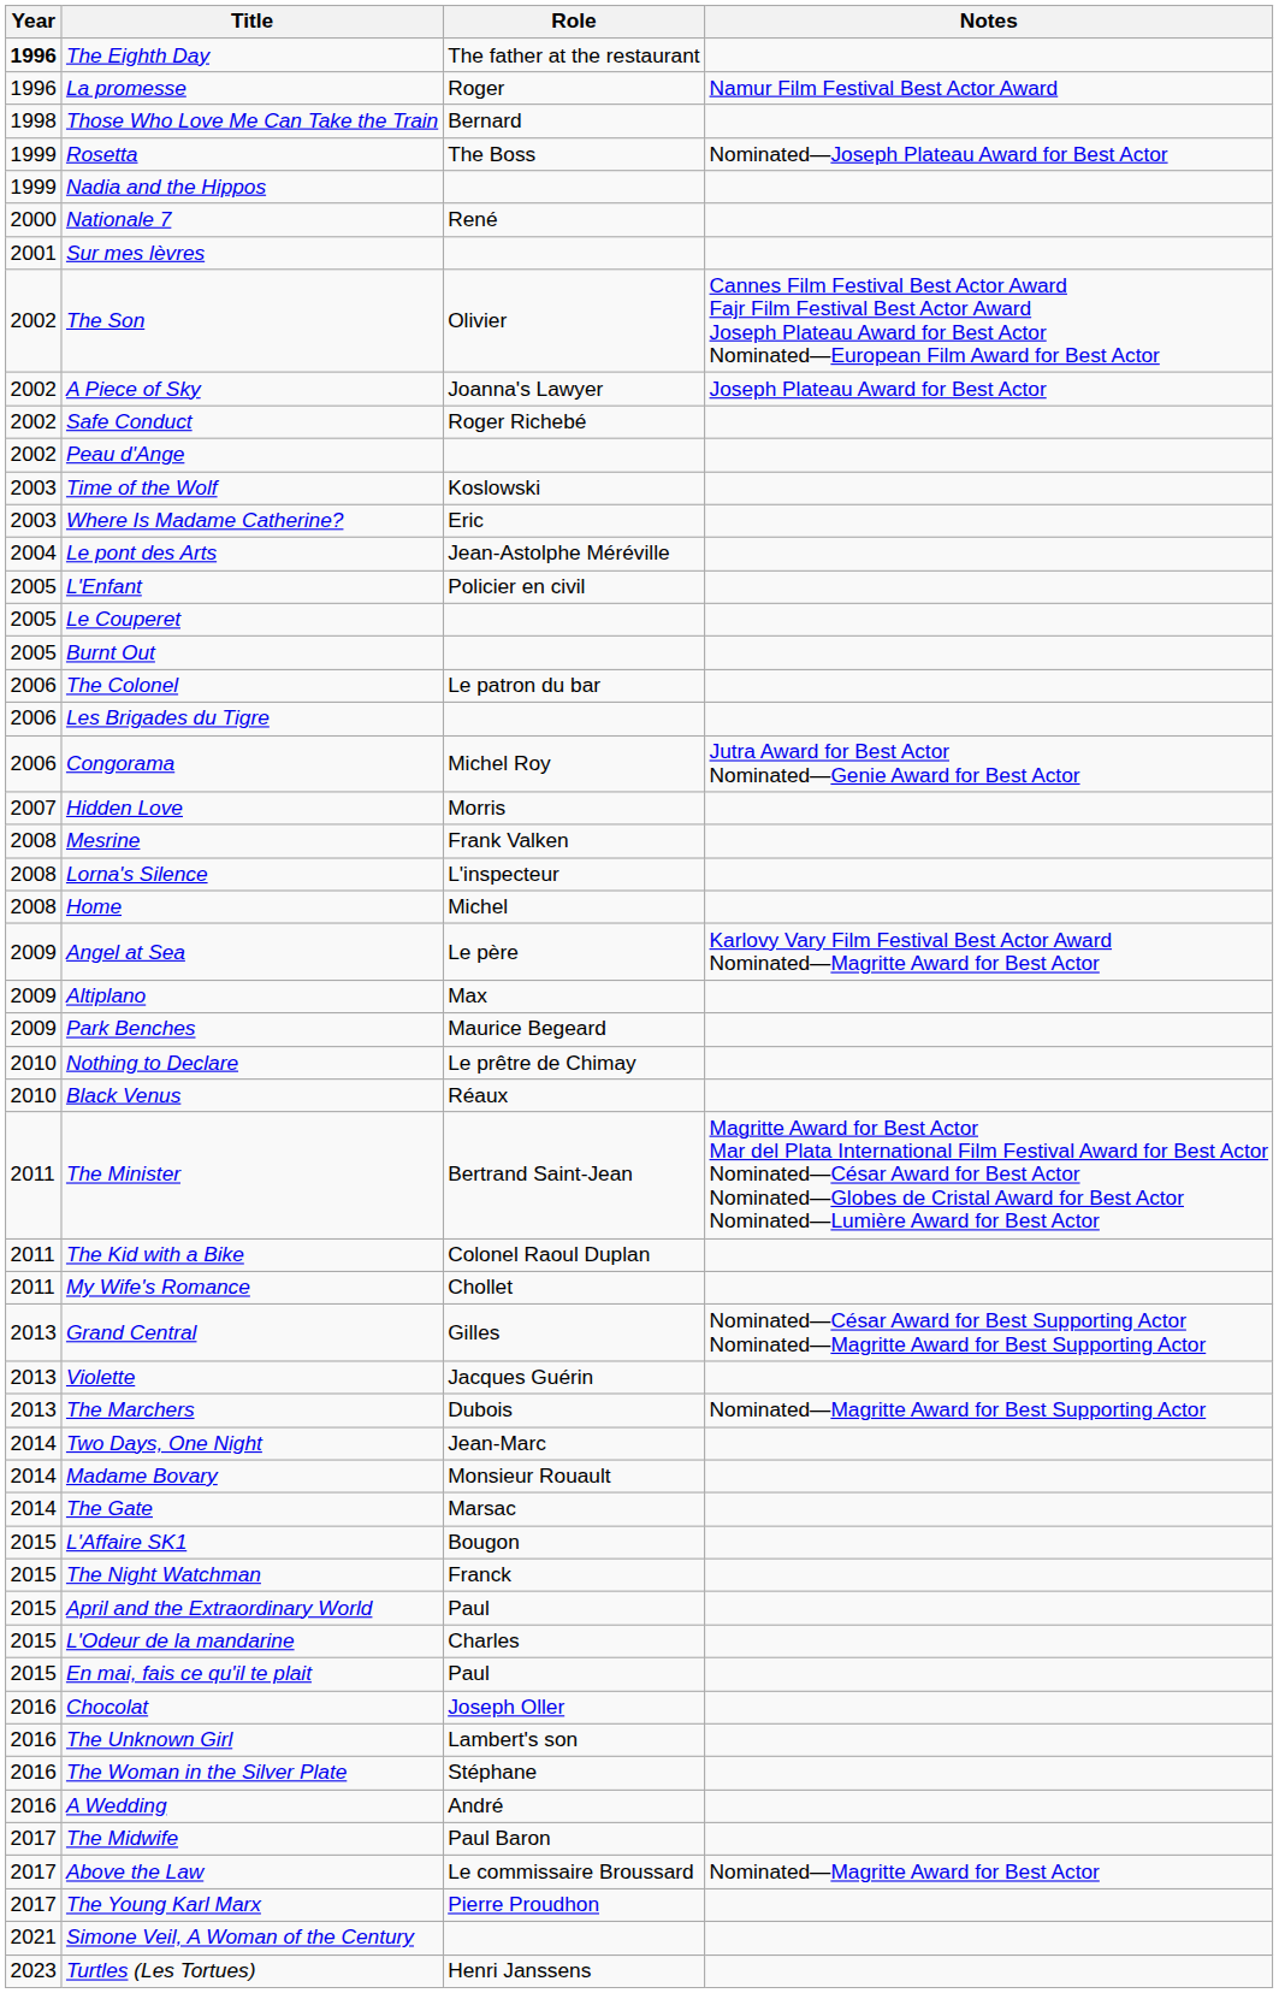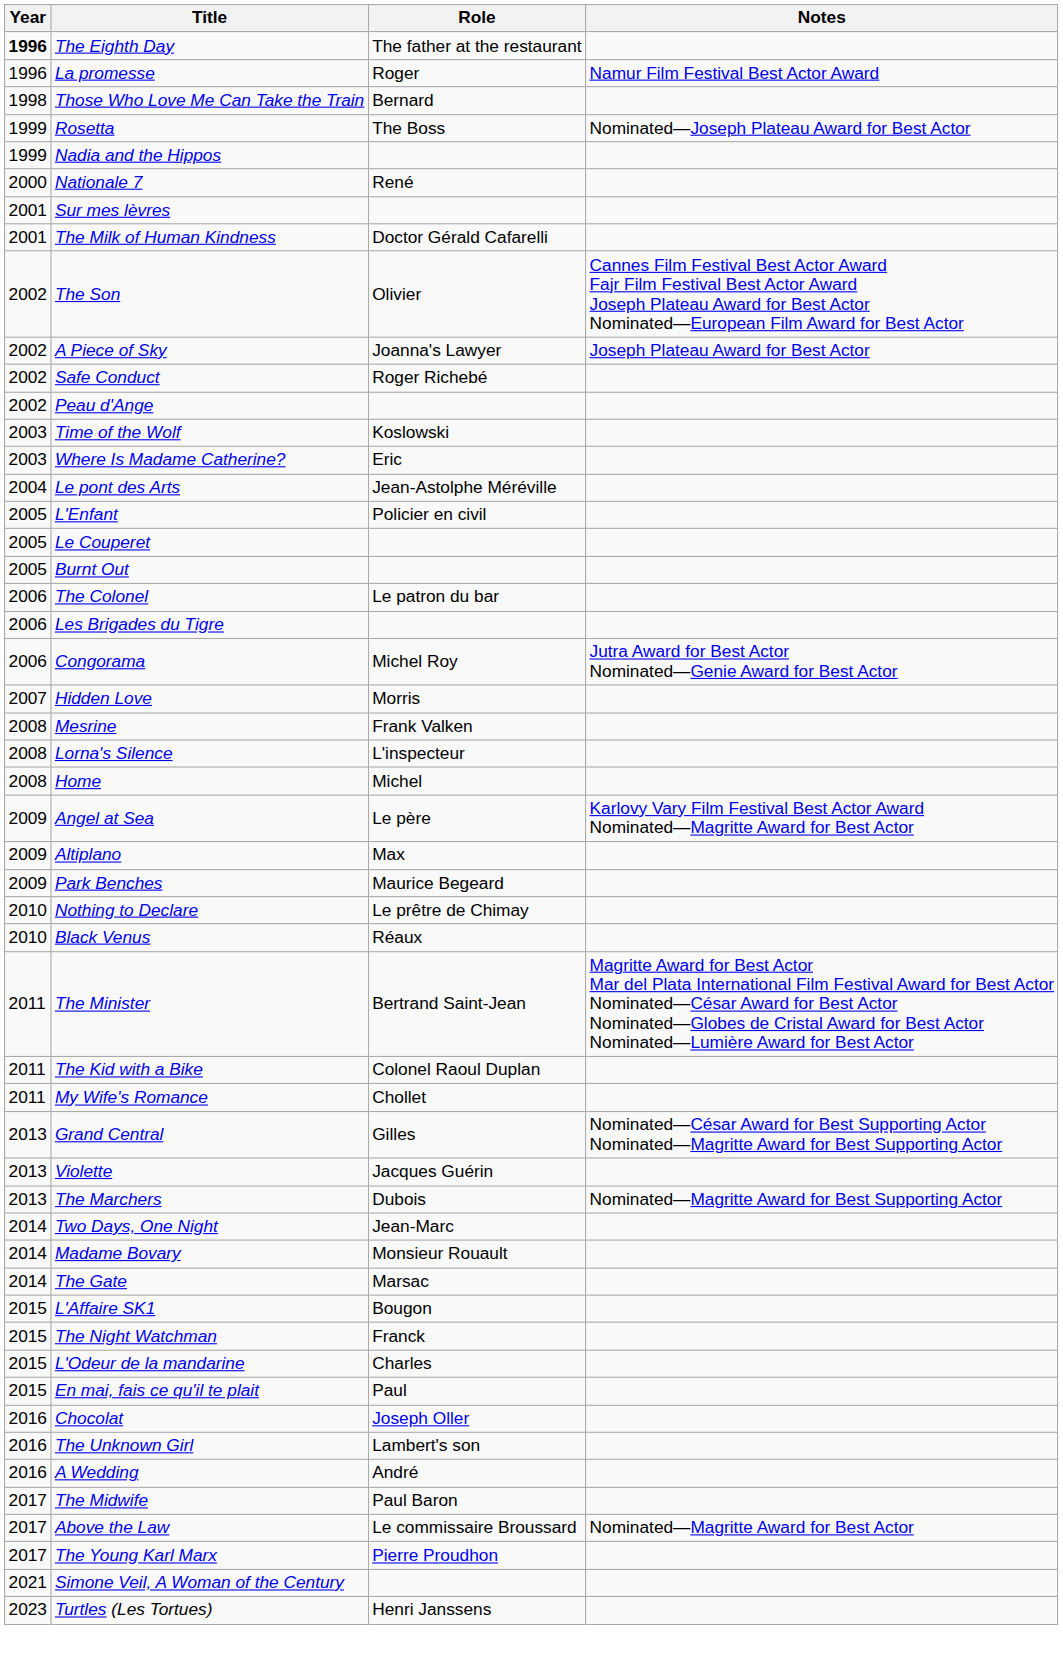 <table class="wikitable sortable">
 <tr>
 <th>Year</th>
 <th>Title</th>
 <th>Role</th>
 <th class="unsortable">Notes</th>
 </tr>
 <tr>
 <td><strong>1996</strong></td>
 <td><em><a href='#'>The Eighth Day</a></em></td>
 <td>The father at the restaurant</td>
 <td></td>
 </tr>
 <tr>
 <td>1996</td>
 <td><em><a href='#'>La promesse</a></em></td>
 <td>Roger</td>
 <td><a href='#'>Namur Film Festival Best Actor Award</a></td>
 </tr>
 <tr>
 <td>1998</td>
 <td><em><a href='#'>Those Who Love Me Can Take the Train</a></em></td>
 <td>Bernard</td>
 <td></td>
 </tr>
 <tr>
 <td>1999</td>
 <td><em><a href='#'>Rosetta</a></em></td>
 <td>The Boss</td>
 <td>Nominated—<a href='#'>Joseph Plateau Award for Best Actor</a></td>
 </tr>
 <tr>
 <td>1999</td>
 <td><em><a href='#'>Nadia and the Hippos</a></em></td>
 <td></td>
 <td></td>
 </tr>
 <tr>
 <td>2000</td>
 <td><em><a href='#'>Nationale 7</a></em></td>
 <td>René</td>
 <td></td>
 </tr>
 <tr>
 <td>2001</td>
 <td><em><a href='#'>Sur mes lèvres</a></em></td>
 <td></td>
+<td></td>
+</tr>
+<tr>
+<td>2001</td>
+<td><em><a href='#'>The Milk of Human Kindness</a></em></td>
+<td>Doctor Gérald Cafarelli</td>
 <td></td>
 </tr>
 <tr>
 <td>2002</td>
 <td><em><a href='#'>The Son</a></em></td>
 <td>Olivier</td>
 <td><a href='#'>Cannes Film Festival Best Actor Award</a><br><a href='#'>Fajr Film Festival Best Actor Award</a><br><a href='#'>Joseph Plateau Award for Best Actor</a><br>Nominated—<a href='#'>European Film Award for Best Actor</a></td>
 </tr>
 <tr>
 <td>2002</td>
 <td><em><a href='#'>A Piece of Sky</a></em></td>
 <td>Joanna's Lawyer</td>
 <td><a href='#'>Joseph Plateau Award for Best Actor</a></td>
 </tr>
 <tr>
 <td>2002</td>
 <td><em><a href='#'>Safe Conduct</a></em></td>
 <td>Roger Richebé</td>
 <td></td>
 </tr>
 <tr>
 <td>2002</td>
 <td><em><a href='#'>Peau d'Ange</a></em></td>
 <td></td>
 <td></td>
 </tr>
 <tr>
 <td>2003</td>
 <td><em><a href='#'>Time of the Wolf</a></em></td>
 <td>Koslowski</td>
 <td></td>
 </tr>
 <tr>
 <td>2003</td>
 <td><em><a href='#'>Where Is Madame Catherine?</a></em></td>
 <td>Eric</td>
 <td></td>
 </tr>
 <tr>
 <td>2004</td>
 <td><em><a href='#'>Le pont des Arts</a></em></td>
 <td>Jean-Astolphe Méréville</td>
 <td></td>
 </tr>
 <tr>
 <td>2005</td>
 <td><em><a href='#'>L'Enfant</a></em></td>
 <td>Policier en civil</td>
 <td></td>
 </tr>
 <tr>
 <td>2005</td>
 <td><em><a href='#'>Le Couperet</a></em></td>
 <td></td>
 <td></td>
 </tr>
 <tr>
 <td>2005</td>
 <td><em><a href='#'>Burnt Out</a></em></td>
 <td></td>
 <td></td>
 </tr>
 <tr>
 <td>2006</td>
 <td><em><a href='#'>The Colonel</a></em></td>
 <td>Le patron du bar</td>
 <td></td>
 </tr>
 <tr>
 <td>2006</td>
 <td><em><a href='#'>Les Brigades du Tigre</a></em></td>
 <td></td>
 <td></td>
 </tr>
 <tr>
 <td>2006</td>
 <td><em><a href='#'>Congorama</a></em></td>
 <td>Michel Roy</td>
 <td><a href='#'>Jutra Award for Best Actor</a><br>Nominated—<a href='#'>Genie Award for Best Actor</a></td>
 </tr>
 <tr>
 <td>2007</td>
 <td><em><a href='#'>Hidden Love</a></em></td>
 <td>Morris</td>
 <td></td>
 </tr>
 <tr>
 <td>2008</td>
 <td><em><a href='#'>Mesrine</a></em></td>
 <td>Frank Valken</td>
 <td></td>
 </tr>
 <tr>
 <td>2008</td>
 <td><em><a href='#'>Lorna's Silence</a></em></td>
 <td>L'inspecteur</td>
 <td></td>
 </tr>
 <tr>
 <td>2008</td>
 <td><em><a href='#'>Home</a></em></td>
 <td>Michel</td>
 <td></td>
 </tr>
 <tr>
 <td>2009</td>
 <td><em><a href='#'>Angel at Sea</a></em></td>
 <td>Le père</td>
 <td><a href='#'>Karlovy Vary Film Festival Best Actor Award</a><br>Nominated—<a href='#'>Magritte Award for Best Actor</a></td>
 </tr>
 <tr>
 <td>2009</td>
 <td><em><a href='#'>Altiplano</a></em></td>
 <td>Max</td>
 <td></td>
 </tr>
 <tr>
 <td>2009</td>
 <td><em><a href='#'>Park Benches</a></em></td>
 <td>Maurice Begeard</td>
 <td></td>
 </tr>
 <tr>
 <td>2010</td>
 <td><em><a href='#'>Nothing to Declare</a></em></td>
 <td>Le prêtre de Chimay</td>
 <td></td>
 </tr>
 <tr>
 <td>2010</td>
 <td><em><a href='#'>Black Venus</a></em></td>
 <td>Réaux</td>
 <td></td>
 </tr>
 <tr>
 <td>2011</td>
 <td><em><a href='#'>The Minister</a></em></td>
 <td>Bertrand Saint-Jean</td>
 <td><a href='#'>Magritte Award for Best Actor</a><br><a href='#'>Mar del Plata International Film Festival Award for Best Actor</a><br>Nominated—<a href='#'>César Award for Best Actor</a><br>Nominated—<a href='#'>Globes de Cristal Award for Best Actor</a><br>Nominated—<a href='#'>Lumière Award for Best Actor</a></td>
 </tr>
 <tr>
 <td>2011</td>
 <td><em><a href='#'>The Kid with a Bike</a></em></td>
 <td>Colonel Raoul Duplan</td>
 <td></td>
 </tr>
 <tr>
 <td>2011</td>
 <td><em><a href='#'>My Wife's Romance</a></em></td>
 <td>Chollet</td>
 <td></td>
 </tr>
 <tr>
 <td>2013</td>
 <td><em><a href='#'>Grand Central</a></em></td>
 <td>Gilles</td>
 <td>Nominated—<a href='#'>César Award for Best Supporting Actor</a><br>Nominated—<a href='#'>Magritte Award for Best Supporting Actor</a></td>
 </tr>
 <tr>
 <td>2013</td>
 <td><em><a href='#'>Violette</a></em></td>
 <td>Jacques Guérin</td>
 <td></td>
 </tr>
 <tr>
 <td>2013</td>
 <td><em><a href='#'>The Marchers</a></em></td>
 <td>Dubois</td>
 <td>Nominated—<a href='#'>Magritte Award for Best Supporting Actor</a></td>
 </tr>
 <tr>
 <td>2014</td>
 <td><em><a href='#'>Two Days, One Night</a></em></td>
 <td>Jean-Marc</td>
 <td></td>
 </tr>
 <tr>
 <td>2014</td>
 <td><em><a href='#'>Madame Bovary</a></em></td>
 <td>Monsieur Rouault</td>
 <td></td>
 </tr>
 <tr>
 <td>2014</td>
 <td><em><a href='#'>The Gate</a></em></td>
 <td>Marsac</td>
 <td></td>
 </tr>
 <tr>
 <td>2015</td>
 <td><em><a href='#'>L'Affaire SK1</a></em></td>
 <td>Bougon</td>
 <td></td>
 </tr>
 <tr>
 <td>2015</td>
 <td><em><a href='#'>The Night Watchman</a></em></td>
 <td>Franck</td>
 <td></td>
 </tr>
 <tr>
 <td>2015</td>
-<td><em><a href='#'>April and the Extraordinary World</a></em></td>
-<td>Paul</td>
-<td></td>
-</tr>
-<tr>
-<td>2015</td>
 <td><em><a href='#'>L'Odeur de la mandarine</a></em></td>
 <td>Charles</td>
 <td></td>
 </tr>
 <tr>
 <td>2015</td>
 <td><em><a href='#'>En mai, fais ce qu'il te plait</a></em></td>
 <td>Paul</td>
 <td></td>
 </tr>
 <tr>
 <td>2016</td>
 <td><em><a href='#'>Chocolat</a></em></td>
 <td><a href='#'>Joseph Oller</a></td>
 <td></td>
 </tr>
 <tr>
 <td>2016</td>
 <td><em><a href='#'>The Unknown Girl</a></em></td>
 <td>Lambert's son</td>
-<td></td>
-</tr>
-<tr>
-<td>2016</td>
-<td><em><a href='#'>The Woman in the Silver Plate</a></em></td>
-<td>Stéphane</td>
 <td></td>
 </tr>
 <tr>
 <td>2016</td>
 <td><em><a href='#'>A Wedding</a></em></td>
 <td>André</td>
 <td></td>
 </tr>
 <tr>
 <td>2017</td>
 <td><em><a href='#'>The Midwife</a></em></td>
 <td>Paul Baron</td>
 <td></td>
 </tr>
 <tr>
 <td>2017</td>
 <td><em><a href='#'>Above the Law</a></em></td>
 <td>Le commissaire Broussard</td>
 <td>Nominated—<a href='#'>Magritte Award for Best Actor</a></td>
 </tr>
 <tr>
 <td>2017</td>
 <td><em><a href='#'>The Young Karl Marx</a></em></td>
 <td><a href='#'>Pierre Proudhon</a></td>
 <td></td>
 </tr>
 <tr>
 <td>2021</td>
 <td><em><a href='#'>Simone Veil, A Woman of the Century</a></em></td>
 <td></td>
 <td></td>
 </tr>
 <tr>
 <td>2023</td>
 <td><em><a href='#'>Turtles</a> (Les Tortues)</em></td>
 <td>Henri Janssens</td>
 <td></td>
 </tr>
 </table>
